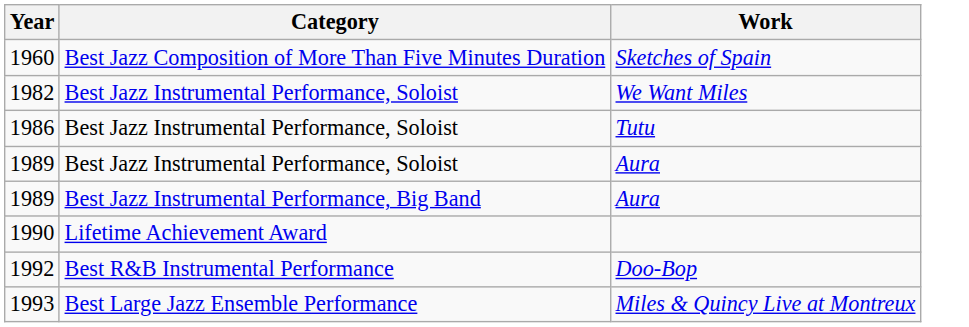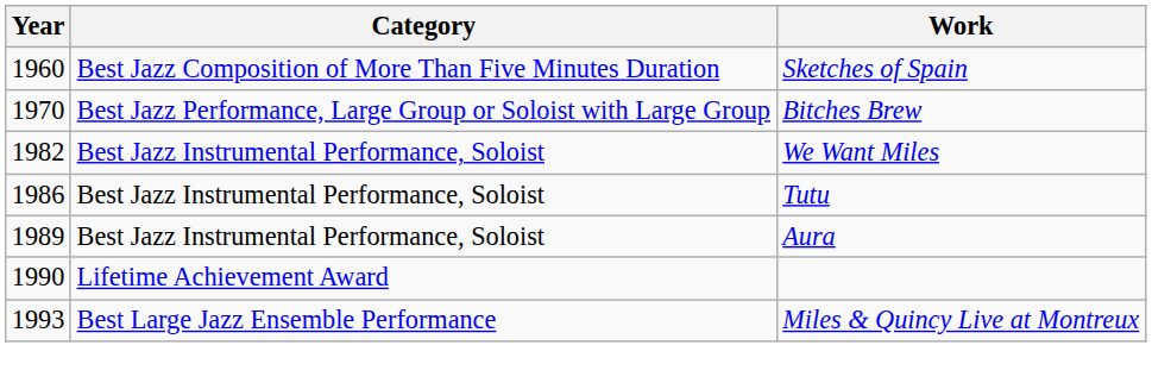 <table class="wikitable sortable">
 <tr>
 <th>Year</th>
 <th>Category</th>
 <th>Work</th>
 </tr>
 <tr>
 <td>1960</td>
 <td><a href='#'>Best Jazz Composition of More Than Five Minutes Duration</a></td>
 <td><em><a href='#'>Sketches of Spain</a></em></td>
+</tr>
+<tr>
+<td>1970</td>
+<td><a href='#'>Best Jazz Performance, Large Group or Soloist with Large Group</a></td>
+<td><em><a href='#'>Bitches Brew</a></em></td>
 </tr>
 <tr>
 <td>1982</td>
 <td><a href='#'>Best Jazz Instrumental Performance, Soloist</a></td>
 <td><em><a href='#'>We Want Miles</a></em></td>
 </tr>
 <tr>
 <td>1986</td>
 <td>Best Jazz Instrumental Performance, Soloist</td>
 <td><em><a href='#'>Tutu</a></em></td>
 </tr>
 <tr>
 <td>1989</td>
 <td>Best Jazz Instrumental Performance, Soloist</td>
 <td><em><a href='#'>Aura</a></em></td>
 </tr>
 <tr>
-<td>1989</td>
-<td><a href='#'>Best Jazz Instrumental Performance, Big Band</a></td>
-<td><em><a href='#'>Aura</a></em></td>
-</tr>
-<tr>
 <td>1990</td>
 <td><a href='#'>Lifetime Achievement Award</a></td>
 <td></td>
-</tr>
-<tr>
-<td>1992</td>
-<td><a href='#'>Best R&B Instrumental Performance</a></td>
-<td><em><a href='#'>Doo-Bop</a></em></td>
 </tr>
 <tr>
 <td>1993</td>
 <td><a href='#'>Best Large Jazz Ensemble Performance</a></td>
 <td><em><a href='#'>Miles & Quincy Live at Montreux</a></em></td>
 </tr>
 </table>
